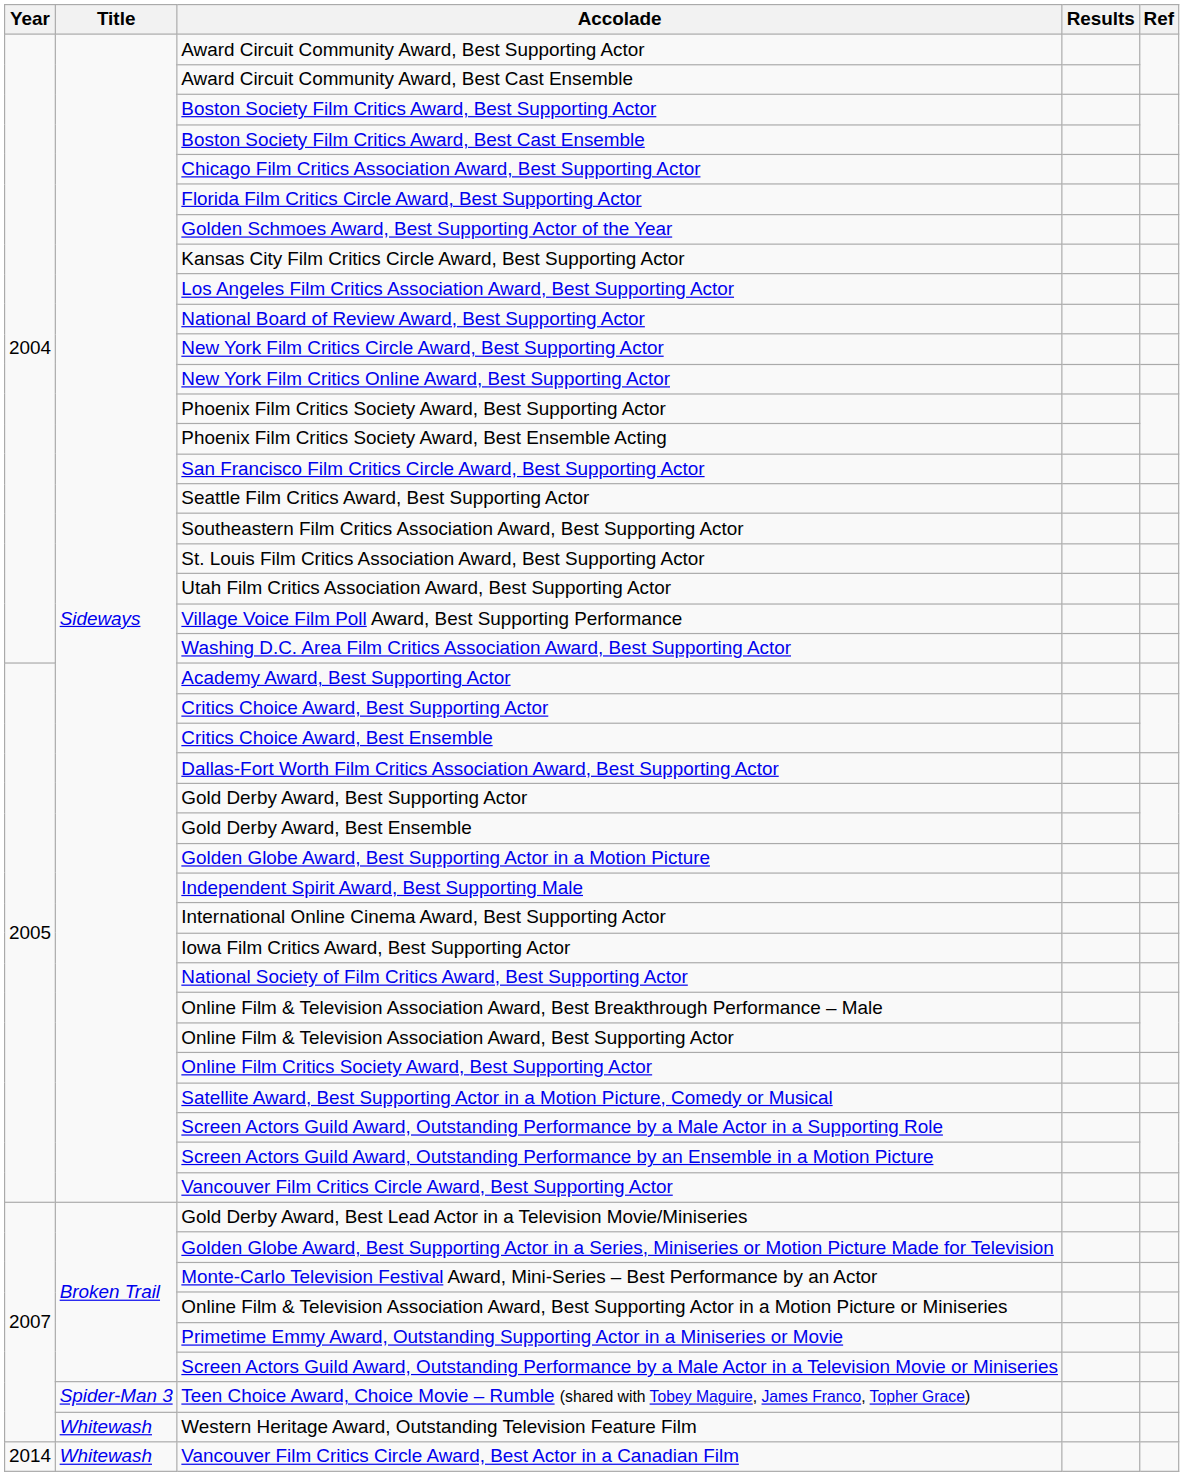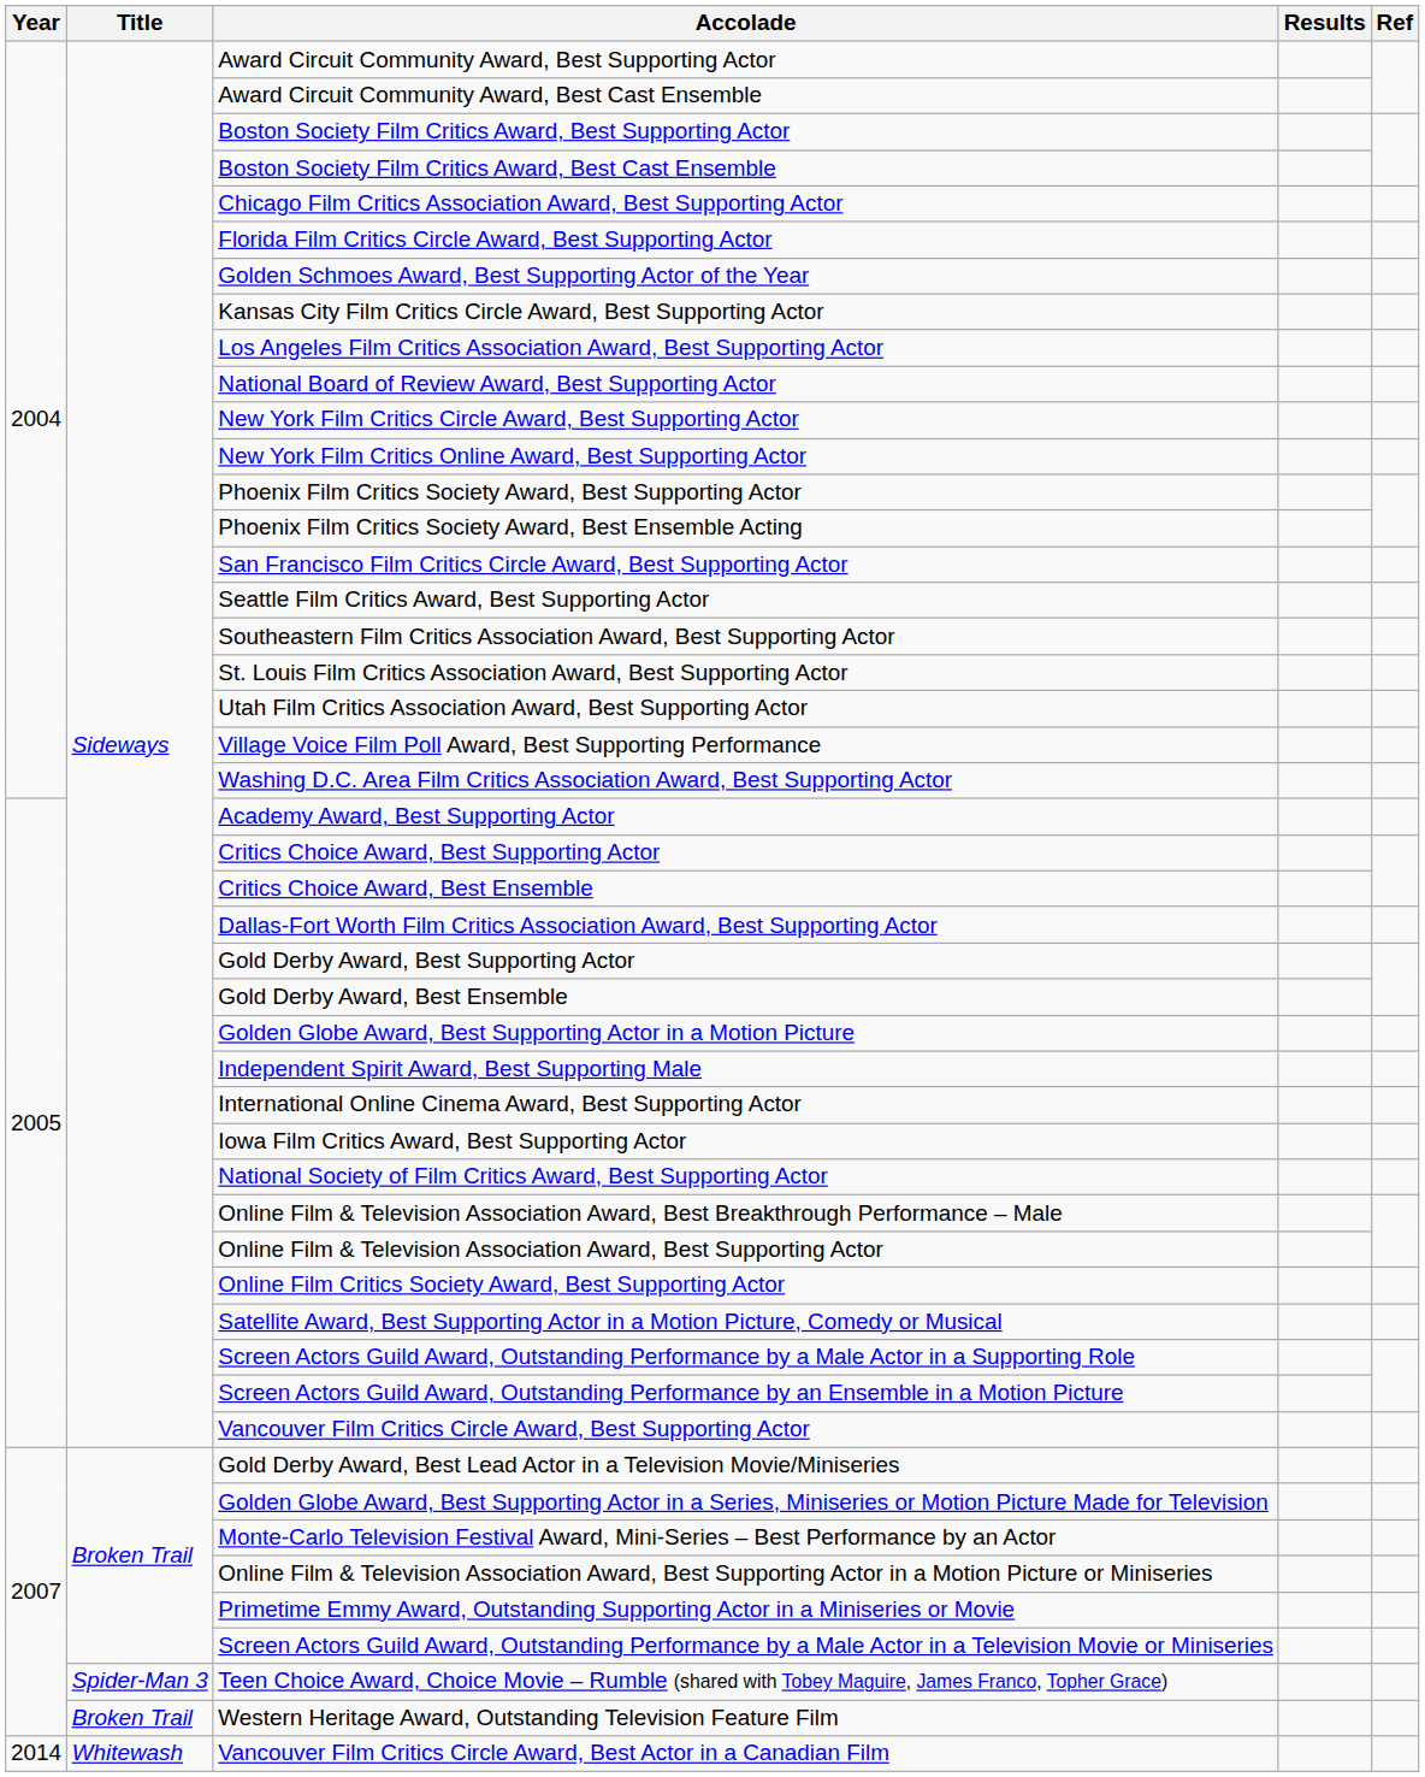 <table class="wikitable">
 <tr>
 <th>Year</th>
 <th>Title</th>
 <th>Accolade</th>
 <th>Results</th>
 <th>Ref</th>
 </tr>
 <tr>
 <td rowspan="21">2004</td>
 <td rowspan="39"><em><a href='#'>Sideways</a></em></td>
 <td>Award Circuit Community Award, Best Supporting Actor</td>
 <td></td>
 <td rowspan="2"></td>
 </tr>
 <tr>
 <td>Award Circuit Community Award, Best Cast Ensemble</td>
 <td></td>
 </tr>
 <tr>
 <td><a href='#'>Boston Society Film Critics Award, Best Supporting Actor</a></td>
 <td></td>
 <td rowspan="2"></td>
 </tr>
 <tr>
 <td><a href='#'>Boston Society Film Critics Award, Best Cast Ensemble</a></td>
 <td></td>
 </tr>
 <tr>
 <td><a href='#'>Chicago Film Critics Association Award, Best Supporting Actor</a></td>
 <td></td>
 <td></td>
 </tr>
 <tr>
 <td><a href='#'>Florida Film Critics Circle Award, Best Supporting Actor</a></td>
 <td></td>
 <td></td>
 </tr>
 <tr>
 <td><a href='#'>Golden Schmoes Award, Best Supporting Actor of the Year</a></td>
 <td></td>
 <td></td>
 </tr>
 <tr>
 <td>Kansas City Film Critics Circle Award, Best Supporting Actor</td>
 <td></td>
 <td></td>
 </tr>
 <tr>
 <td><a href='#'>Los Angeles Film Critics Association Award, Best Supporting Actor</a></td>
 <td></td>
 <td></td>
 </tr>
 <tr>
 <td><a href='#'>National Board of Review Award, Best Supporting Actor</a></td>
 <td></td>
 <td></td>
 </tr>
 <tr>
 <td><a href='#'>New York Film Critics Circle Award, Best Supporting Actor</a></td>
 <td></td>
 <td></td>
 </tr>
 <tr>
 <td><a href='#'>New York Film Critics Online Award, Best Supporting Actor</a></td>
 <td></td>
 <td></td>
 </tr>
 <tr>
 <td>Phoenix Film Critics Society Award, Best Supporting Actor</td>
 <td></td>
 <td rowspan="2"></td>
 </tr>
 <tr>
 <td>Phoenix Film Critics Society Award, Best Ensemble Acting</td>
 <td></td>
 </tr>
 <tr>
 <td><a href='#'>San Francisco Film Critics Circle Award, Best Supporting Actor</a></td>
 <td></td>
 <td></td>
 </tr>
 <tr>
 <td>Seattle Film Critics Award, Best Supporting Actor</td>
 <td></td>
 <td></td>
 </tr>
 <tr>
 <td>Southeastern Film Critics Association Award, Best Supporting Actor</td>
 <td></td>
 <td></td>
 </tr>
 <tr>
 <td>St. Louis Film Critics Association Award, Best Supporting Actor</td>
 <td></td>
 <td></td>
 </tr>
 <tr>
 <td>Utah Film Critics Association Award, Best Supporting Actor</td>
 <td></td>
 <td></td>
 </tr>
 <tr>
 <td><a href='#'>Village Voice Film Poll</a> Award, Best Supporting Performance</td>
 <td></td>
 <td></td>
 </tr>
 <tr>
 <td><a href='#'>Washing D.C. Area Film Critics Association Award, Best Supporting Actor</a></td>
 <td></td>
 <td></td>
 </tr>
 <tr>
 <td rowspan="18">2005</td>
 <td><a href='#'>Academy Award, Best Supporting Actor</a></td>
 <td></td>
 <td></td>
 </tr>
 <tr>
 <td><a href='#'>Critics Choice Award, Best Supporting Actor</a></td>
 <td></td>
 <td rowspan="2"></td>
 </tr>
 <tr>
 <td><a href='#'>Critics Choice Award, Best Ensemble</a></td>
 <td></td>
 </tr>
 <tr>
 <td><a href='#'>Dallas-Fort Worth Film Critics Association Award, Best Supporting Actor</a></td>
 <td></td>
 <td></td>
 </tr>
 <tr>
 <td>Gold Derby Award, Best Supporting Actor</td>
 <td></td>
 <td rowspan="2"></td>
 </tr>
 <tr>
 <td>Gold Derby Award, Best Ensemble</td>
 <td></td>
 </tr>
 <tr>
 <td><a href='#'>Golden Globe Award, Best Supporting Actor in a Motion Picture</a></td>
 <td></td>
 <td></td>
 </tr>
 <tr>
 <td><a href='#'>Independent Spirit Award, Best Supporting Male</a></td>
 <td></td>
 <td></td>
 </tr>
 <tr>
 <td>International Online Cinema Award, Best Supporting Actor</td>
 <td></td>
 <td></td>
 </tr>
 <tr>
 <td>Iowa Film Critics Award, Best Supporting Actor</td>
 <td></td>
 <td></td>
 </tr>
 <tr>
 <td><a href='#'>National Society of Film Critics Award, Best Supporting Actor</a></td>
 <td></td>
 <td></td>
 </tr>
 <tr>
 <td>Online Film & Television Association Award, Best Breakthrough Performance – Male</td>
 <td></td>
 <td rowspan="2"></td>
 </tr>
 <tr>
 <td>Online Film & Television Association Award, Best Supporting Actor</td>
 <td></td>
 </tr>
 <tr>
 <td><a href='#'>Online Film Critics Society Award, Best Supporting Actor</a></td>
 <td></td>
 <td></td>
 </tr>
 <tr>
 <td><a href='#'>Satellite Award, Best Supporting Actor in a Motion Picture, Comedy or Musical</a></td>
 <td></td>
 <td></td>
 </tr>
 <tr>
 <td><a href='#'>Screen Actors Guild Award, Outstanding Performance by a Male Actor in a Supporting Role</a></td>
 <td></td>
 <td rowspan="2"></td>
 </tr>
 <tr>
 <td><a href='#'>Screen Actors Guild Award, Outstanding Performance by an Ensemble in a Motion Picture</a></td>
 <td></td>
 </tr>
 <tr>
 <td><a href='#'>Vancouver Film Critics Circle Award, Best Supporting Actor</a></td>
 <td></td>
 <td></td>
 </tr>
 <tr>
 <td rowspan="8">2007</td>
 <td rowspan="6"><em><a href='#'>Broken Trail</a></em></td>
 <td>Gold Derby Award, Best Lead Actor in a Television Movie/Miniseries</td>
 <td></td>
 <td></td>
 </tr>
 <tr>
 <td><a href='#'>Golden Globe Award, Best Supporting Actor in a Series, Miniseries or Motion Picture Made for Television</a></td>
 <td></td>
 <td></td>
 </tr>
 <tr>
 <td><a href='#'>Monte-Carlo Television Festival</a> Award, Mini-Series – Best Performance by an Actor</td>
 <td></td>
 <td></td>
 </tr>
 <tr>
 <td>Online Film & Television Association Award, Best Supporting Actor in a Motion Picture or Miniseries</td>
 <td></td>
 <td></td>
 </tr>
 <tr>
 <td><a href='#'>Primetime Emmy Award, Outstanding Supporting Actor in a Miniseries or Movie</a></td>
 <td></td>
 <td></td>
 </tr>
 <tr>
 <td><a href='#'>Screen Actors Guild Award, Outstanding Performance by a Male Actor in a Television Movie or Miniseries</a></td>
 <td></td>
 <td></td>
 </tr>
 <tr>
 <td><em><a href='#'>Spider-Man 3</a></em></td>
 <td><a href='#'>Teen Choice Award, Choice Movie – Rumble</a> <small>(shared with <a href='#'>Tobey Maguire</a>, <a href='#'>James Franco</a>, <a href='#'>Topher Grace</a>)</small></td>
 <td></td>
 <td></td>
 </tr>
 <tr>
-<td><em><a href='#'>Whitewash</a></em></td>
+<td><em><a href='#'>Broken Trail</a></em></td>
 <td>Western Heritage Award, Outstanding Television Feature Film</td>
 <td></td>
 <td></td>
 </tr>
 <tr>
 <td>2014</td>
 <td><em><a href='#'>Whitewash</a></em></td>
 <td><a href='#'>Vancouver Film Critics Circle Award, Best Actor in a Canadian Film</a></td>
 <td></td>
 <td></td>
 </tr>
 </table>
